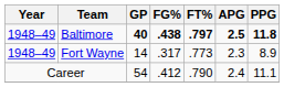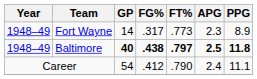 <table class="wikitable sortable" style="font-size:95%; text-align:right;">
 <tr>
 <th>Year</th>
 <th>Team</th>
 <th>GP</th>
 <th>FG%</th>
 <th>FT%</th>
 <th>APG</th>
 <th>PPG</th>
 </tr>
 <tr>
 <td style="text-align:left;"><a href='#'>1948–49</a></td>
+<td style="text-align:left;"><a href='#'>Fort Wayne</a></td>
+<td>14</td>
+<td>.317</td>
+<td>.773</td>
+<td>2.3</td>
+<td>8.9</td>
+</tr>
+<tr>
+<td style="text-align:left;"><a href='#'>1948–49</a></td>
 <td style="text-align:left;"><a href='#'>Baltimore</a></td>
 <td><strong>40</strong></td>
 <td><strong>.438</strong></td>
 <td><strong>.797</strong></td>
 <td><strong>2.5</strong></td>
 <td><strong>11.8</strong></td>
-</tr>
-<tr>
-<td style="text-align:left;"><a href='#'>1948–49</a></td>
-<td style="text-align:left;"><a href='#'>Fort Wayne</a></td>
-<td>14</td>
-<td>.317</td>
-<td>.773</td>
-<td>2.3</td>
-<td>8.9</td>
 </tr>
 <tr>
 <td style="text-align:center;" colspan="2">Career</td>
 <td>54</td>
 <td>.412</td>
 <td>.790</td>
 <td>2.4</td>
 <td>11.1</td>
 </tr>
 <tr>
 </tr>
 </table>
